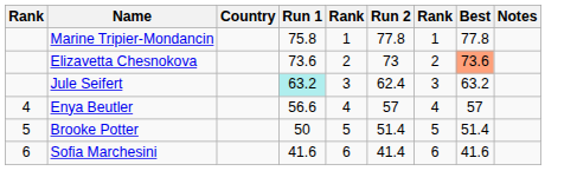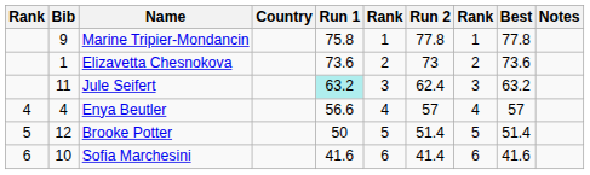 <table class="wikitable sortable" style="text-align:center">
 <tr>
 <th>Rank</th>
+<th>Bib</th>
 <th>Name</th>
 <th>Country</th>
 <th>Run 1</th>
 <th>Rank</th>
 <th>Run 2</th>
 <th>Rank</th>
 <th>Best</th>
 <th>Notes</th>
 </tr>
 <tr>
 <td></td>
+<td>9</td>
 <td align=left><a href='#'>Marine Tripier-Mondancin</a></td>
 <td align=left></td>
 <td>75.8</td>
 <td>1</td>
 <td>77.8</td>
 <td>1</td>
 <td>77.8</td>
 <td></td>
 </tr>
 <tr>
 <td></td>
+<td>1</td>
 <td align=left><a href='#'>Elizavetta Chesnokova</a></td>
 <td align=left></td>
 <td>73.6</td>
 <td>2</td>
 <td>73</td>
 <td>2</td>
-<td style="background: lightsalmon;">73.6</td>
+<td>73.6</td>
 <td></td>
 </tr>
 <tr>
 <td></td>
+<td>11</td>
 <td align=left><a href='#'>Jule Seifert</a></td>
 <td align=left></td>
 <td style="background: paleturquoise;">63.2</td>
 <td>3</td>
 <td>62.4</td>
 <td>3</td>
 <td>63.2</td>
 <td></td>
 </tr>
 <tr>
+<td>4</td>
 <td>4</td>
 <td align=left><a href='#'>Enya Beutler</a></td>
 <td align=left></td>
 <td>56.6</td>
 <td>4</td>
 <td>57</td>
 <td>4</td>
 <td>57</td>
 <td></td>
 </tr>
 <tr>
 <td>5</td>
+<td>12</td>
 <td align=left><a href='#'>Brooke Potter</a></td>
 <td align=left></td>
 <td>50</td>
 <td>5</td>
 <td>51.4</td>
 <td>5</td>
 <td>51.4</td>
 <td></td>
 </tr>
 <tr>
 <td>6</td>
+<td>10</td>
 <td align=left><a href='#'>Sofia Marchesini</a></td>
 <td align=left></td>
 <td>41.6</td>
 <td>6</td>
 <td>41.4</td>
 <td>6</td>
 <td>41.6</td>
 <td></td>
 </tr>
 </table>
